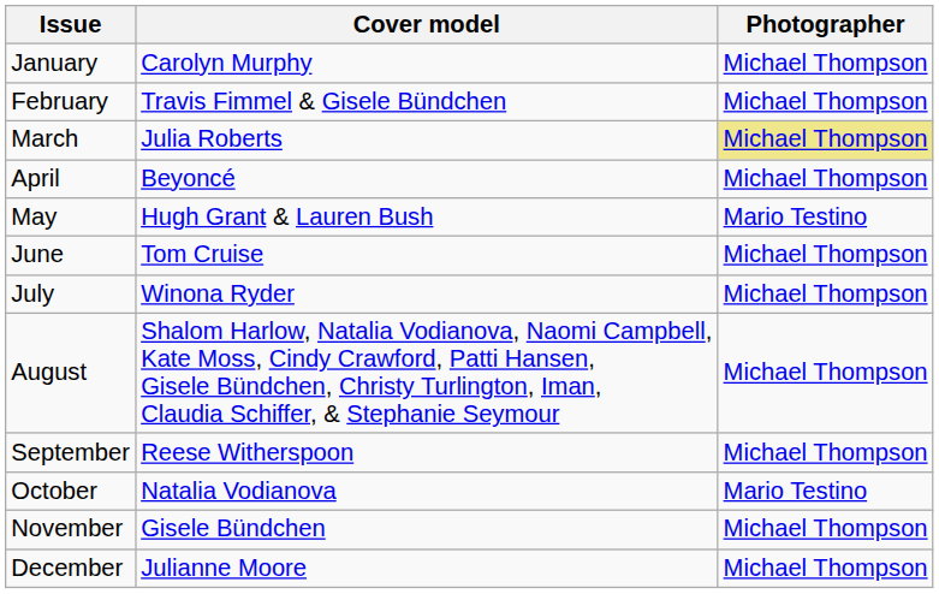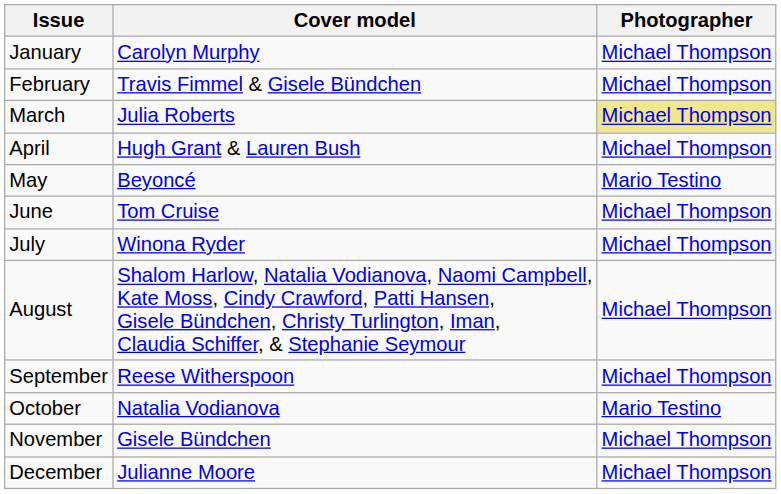 <table class="sortable wikitable">
 <tr>
 <th>Issue</th>
 <th>Cover model</th>
 <th>Photographer</th>
 </tr>
 <tr>
 <td>January</td>
 <td><a href='#'>Carolyn Murphy</a></td>
 <td><a href='#'>Michael Thompson</a></td>
 </tr>
 <tr>
 <td>February</td>
 <td><a href='#'>Travis Fimmel</a> & <a href='#'>Gisele Bündchen</a></td>
 <td><a href='#'>Michael Thompson</a></td>
 </tr>
 <tr>
 <td>March</td>
 <td><a href='#'>Julia Roberts</a></td>
 <td style="background: khaki;"><a href='#'>Michael Thompson</a></td>
 </tr>
 <tr>
 <td>April</td>
-<td><a href='#'>Beyoncé</a></td>
+<td><a href='#'>Hugh Grant</a> & <a href='#'>Lauren Bush</a></td>
 <td><a href='#'>Michael Thompson</a></td>
 </tr>
 <tr>
 <td>May</td>
-<td><a href='#'>Hugh Grant</a> & <a href='#'>Lauren Bush</a></td>
+<td><a href='#'>Beyoncé</a></td>
 <td><a href='#'>Mario Testino</a></td>
 </tr>
 <tr>
 <td>June</td>
 <td><a href='#'>Tom Cruise</a></td>
 <td><a href='#'>Michael Thompson</a></td>
 </tr>
 <tr>
 <td>July</td>
 <td><a href='#'>Winona Ryder</a></td>
 <td><a href='#'>Michael Thompson</a></td>
 </tr>
 <tr>
 <td>August</td>
 <td><a href='#'>Shalom Harlow</a>, <a href='#'>Natalia Vodianova</a>, <a href='#'>Naomi Campbell</a>,<br><a href='#'>Kate Moss</a>, <a href='#'>Cindy Crawford</a>, <a href='#'>Patti Hansen</a>,<br><a href='#'>Gisele Bündchen</a>, <a href='#'>Christy Turlington</a>, <a href='#'>Iman</a>,<br><a href='#'>Claudia Schiffer</a>, & <a href='#'>Stephanie Seymour</a></td>
 <td><a href='#'>Michael Thompson</a></td>
 </tr>
 <tr>
 <td>September</td>
 <td><a href='#'>Reese Witherspoon</a></td>
 <td><a href='#'>Michael Thompson</a></td>
 </tr>
 <tr>
 <td>October</td>
 <td><a href='#'>Natalia Vodianova</a></td>
 <td><a href='#'>Mario Testino</a></td>
 </tr>
 <tr>
 <td>November</td>
 <td><a href='#'>Gisele Bündchen</a></td>
 <td><a href='#'>Michael Thompson</a></td>
 </tr>
 <tr>
 <td>December</td>
 <td><a href='#'>Julianne Moore</a></td>
 <td><a href='#'>Michael Thompson</a></td>
 </tr>
 </table>
